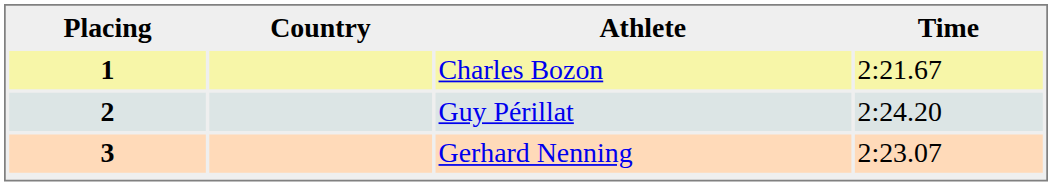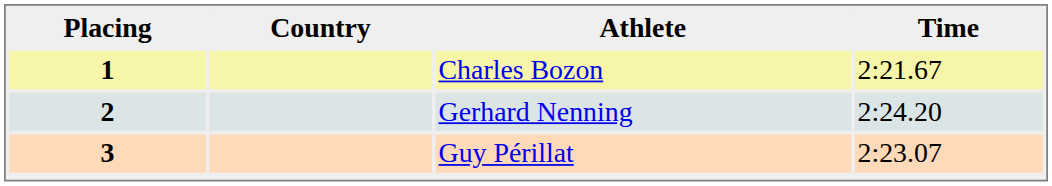 <table style="border-style:solid;border-width:1px;border-color:#808080;background-color:#EFEFEF" cellspacing="2" cellpadding="2" width="600">
 <tr bgcolor="#EFEFEF">
 <th>Placing</th>
 <th>Country</th>
 <th>Athlete</th>
 <th>Time</th>
 </tr>
 <tr align="center" valign="top" bgcolor="#F7F6A8">
 <th>1</th>
 <td align=left></td>
 <td align="left"><a href='#'>Charles Bozon</a></td>
 <td align="left">2:21.67</td>
 </tr>
 <tr align="center" valign="top" bgcolor="#DCE5E5">
 <th>2</th>
 <td align=left></td>
-<td align="left"><a href='#'>Guy Périllat</a></td>
+<td align="left"><a href='#'>Gerhard Nenning</a></td>
 <td align="left">2:24.20</td>
 </tr>
 <tr align="center" valign="top" bgcolor="#FFDAB9">
 <th>3</th>
 <td align=left></td>
-<td align="left"><a href='#'>Gerhard Nenning</a></td>
+<td align="left"><a href='#'>Guy Périllat</a></td>
 <td align="left">2:23.07</td>
 </tr>
 <tr align="center" valign="top" bgcolor="#FFFFFF">
 </tr>
 </table>
